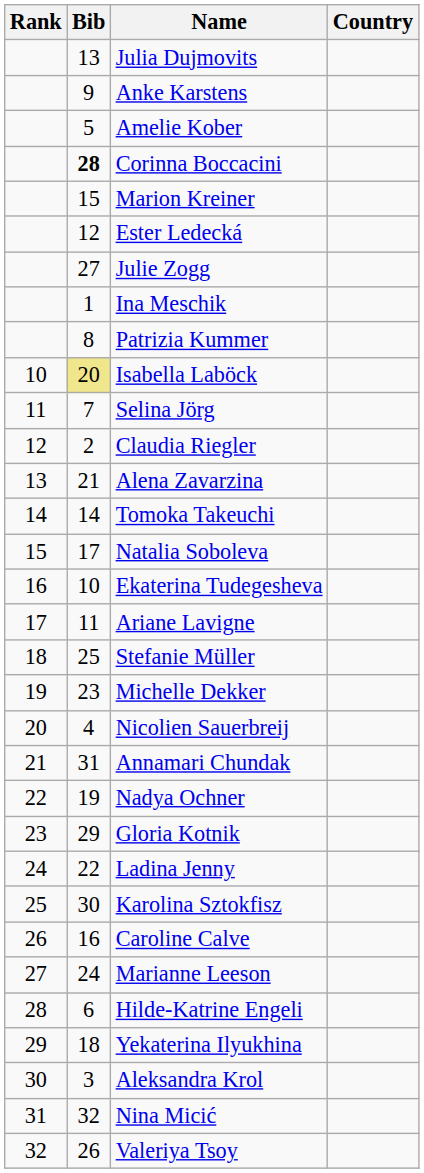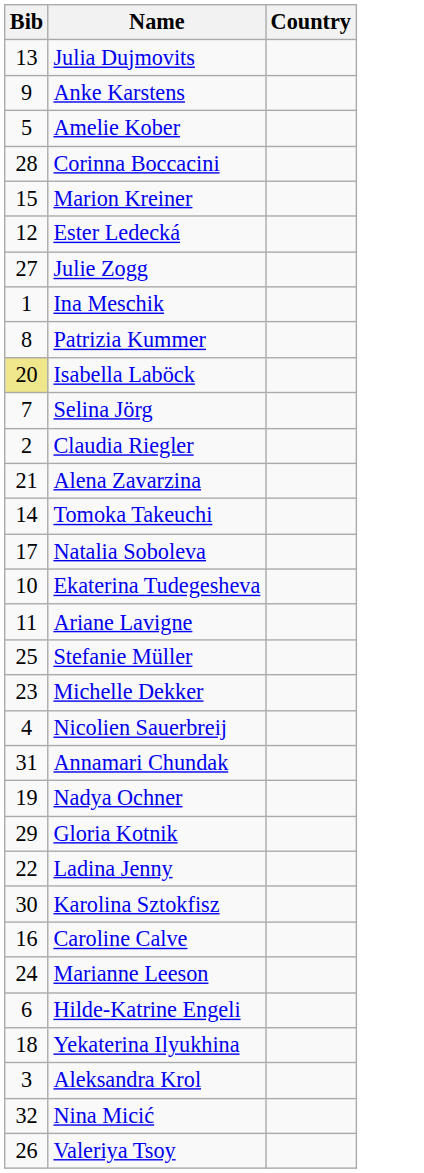 <table class="wikitable sortable" style="text-align:center">
 <tr>
-<th>Rank</th>
 <th>Bib</th>
 <th>Name</th>
 <th>Country</th>
 </tr>
 <tr>
-<td></td>
 <td>13</td>
 <td align=left><a href='#'>Julia Dujmovits</a></td>
 <td align=left></td>
 </tr>
 <tr>
-<td></td>
 <td>9</td>
 <td align=left><a href='#'>Anke Karstens</a></td>
 <td align=left></td>
 </tr>
 <tr>
-<td></td>
 <td>5</td>
 <td align=left><a href='#'>Amelie Kober</a></td>
 <td align=left></td>
 </tr>
 <tr>
-<td></td>
-<td><strong>28</strong></td>
+<td>28</td>
 <td align=left><a href='#'>Corinna Boccacini</a></td>
 <td align=left></td>
 </tr>
 <tr>
-<td></td>
 <td>15</td>
 <td align=left><a href='#'>Marion Kreiner</a></td>
 <td align=left></td>
 </tr>
 <tr>
-<td></td>
 <td>12</td>
 <td align=left><a href='#'>Ester Ledecká</a></td>
 <td align=left></td>
 </tr>
 <tr>
-<td></td>
 <td>27</td>
 <td align=left><a href='#'>Julie Zogg</a></td>
 <td align=left></td>
 </tr>
 <tr>
-<td></td>
 <td>1</td>
 <td align=left><a href='#'>Ina Meschik</a></td>
 <td align=left></td>
 </tr>
 <tr>
-<td></td>
 <td>8</td>
 <td align=left><a href='#'>Patrizia Kummer</a></td>
 <td align=left></td>
 </tr>
 <tr>
-<td>10</td>
 <td style="background: khaki;">20</td>
 <td align=left><a href='#'>Isabella Laböck</a></td>
 <td align=left></td>
 </tr>
 <tr>
-<td>11</td>
 <td>7</td>
 <td align=left><a href='#'>Selina Jörg</a></td>
 <td align=left></td>
 </tr>
 <tr>
-<td>12</td>
 <td>2</td>
 <td align=left><a href='#'>Claudia Riegler</a></td>
 <td align=left></td>
 </tr>
 <tr>
-<td>13</td>
 <td>21</td>
 <td align=left><a href='#'>Alena Zavarzina</a></td>
 <td align=left></td>
 </tr>
 <tr>
 <td>14</td>
-<td>14</td>
 <td align=left><a href='#'>Tomoka Takeuchi</a></td>
 <td align=left></td>
 </tr>
 <tr>
-<td>15</td>
 <td>17</td>
 <td align=left><a href='#'>Natalia Soboleva</a></td>
 <td align=left></td>
 </tr>
 <tr>
-<td>16</td>
 <td>10</td>
 <td align=left><a href='#'>Ekaterina Tudegesheva</a></td>
 <td align=left></td>
 </tr>
 <tr>
-<td>17</td>
 <td>11</td>
 <td align=left><a href='#'>Ariane Lavigne</a></td>
 <td align=left></td>
 </tr>
 <tr>
-<td>18</td>
 <td>25</td>
 <td align=left><a href='#'>Stefanie Müller</a></td>
 <td align=left></td>
 </tr>
 <tr>
-<td>19</td>
 <td>23</td>
 <td align=left><a href='#'>Michelle Dekker</a></td>
 <td align=left></td>
 </tr>
 <tr>
-<td>20</td>
 <td>4</td>
 <td align=left><a href='#'>Nicolien Sauerbreij</a></td>
 <td align=left></td>
 </tr>
 <tr>
-<td>21</td>
 <td>31</td>
 <td align=left><a href='#'>Annamari Chundak</a></td>
 <td align=left></td>
 </tr>
 <tr>
-<td>22</td>
 <td>19</td>
 <td align=left><a href='#'>Nadya Ochner</a></td>
 <td align=left></td>
 </tr>
 <tr>
-<td>23</td>
 <td>29</td>
 <td align=left><a href='#'>Gloria Kotnik</a></td>
 <td align=left></td>
 </tr>
 <tr>
-<td>24</td>
 <td>22</td>
 <td align=left><a href='#'>Ladina Jenny</a></td>
 <td align=left></td>
 </tr>
 <tr>
-<td>25</td>
 <td>30</td>
 <td align=left><a href='#'>Karolina Sztokfisz</a></td>
 <td align=left></td>
 </tr>
 <tr>
-<td>26</td>
 <td>16</td>
 <td align=left><a href='#'>Caroline Calve</a></td>
 <td align=left></td>
 </tr>
 <tr>
-<td>27</td>
 <td>24</td>
 <td align=left><a href='#'>Marianne Leeson</a></td>
 <td align=left></td>
 </tr>
 <tr>
-<td>28</td>
 <td>6</td>
 <td align=left><a href='#'>Hilde-Katrine Engeli</a></td>
 <td align=left></td>
 </tr>
 <tr>
-<td>29</td>
 <td>18</td>
 <td align=left><a href='#'>Yekaterina Ilyukhina</a></td>
 <td align=left></td>
 </tr>
 <tr>
-<td>30</td>
 <td>3</td>
 <td align=left><a href='#'>Aleksandra Krol</a></td>
 <td align=left></td>
 </tr>
 <tr>
-<td>31</td>
 <td>32</td>
 <td align=left><a href='#'>Nina Micić</a></td>
 <td align=left></td>
 </tr>
 <tr>
-<td>32</td>
 <td>26</td>
 <td align=left><a href='#'>Valeriya Tsoy</a></td>
 <td align=left></td>
 </tr>
 </table>
